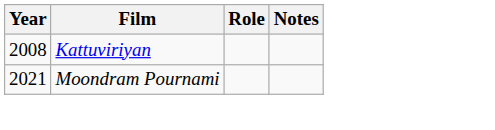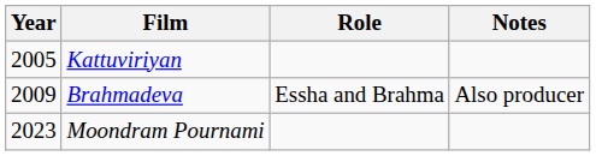 <table class="wikitable sortable">
 <tr>
 <th>Year</th>
 <th>Film</th>
 <th>Role</th>
 <th>Notes</th>
 </tr>
 <tr>
-<td>2008</td>
+<td>2005</td>
 <td><em><a href='#'>Kattuviriyan</a></em></td>
 <td></td>
 <td></td>
 </tr>
 <tr>
-<td>2021</td>
+<td>2009</td>
+<td><em><a href='#'>Brahmadeva</a></em></td>
+<td>Essha and Brahma</td>
+<td>Also producer</td>
+</tr>
+<tr>
+<td>2023</td>
 <td><em>Moondram Pournami</em></td>
 <td></td>
 <td></td>
 </tr>
 </table>
